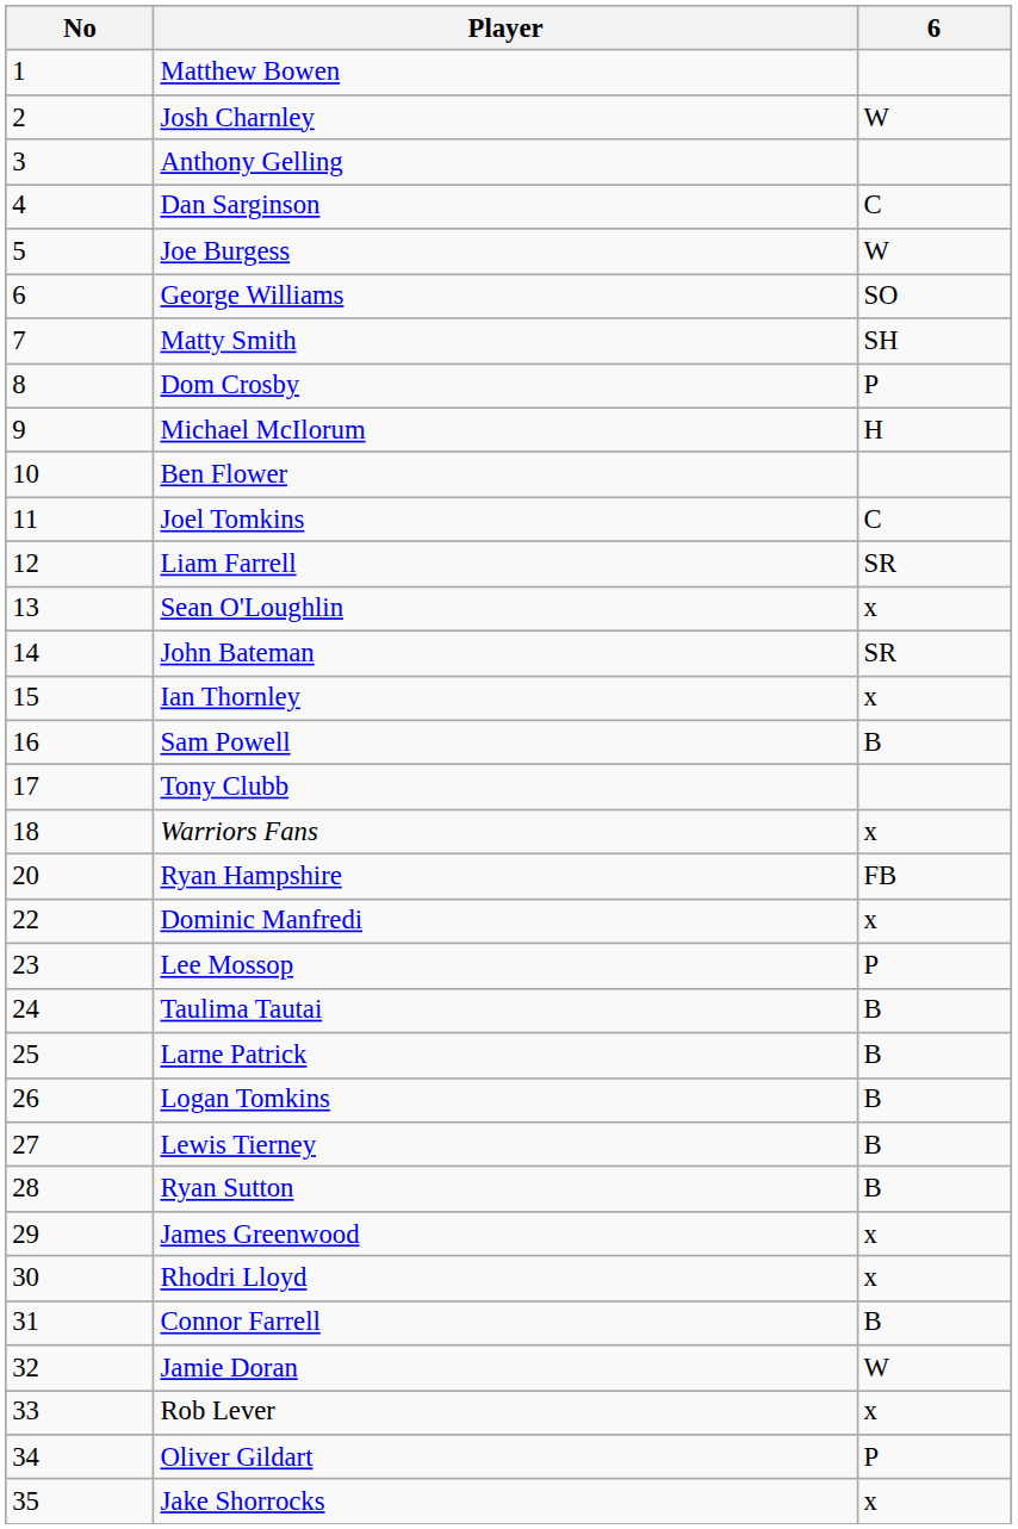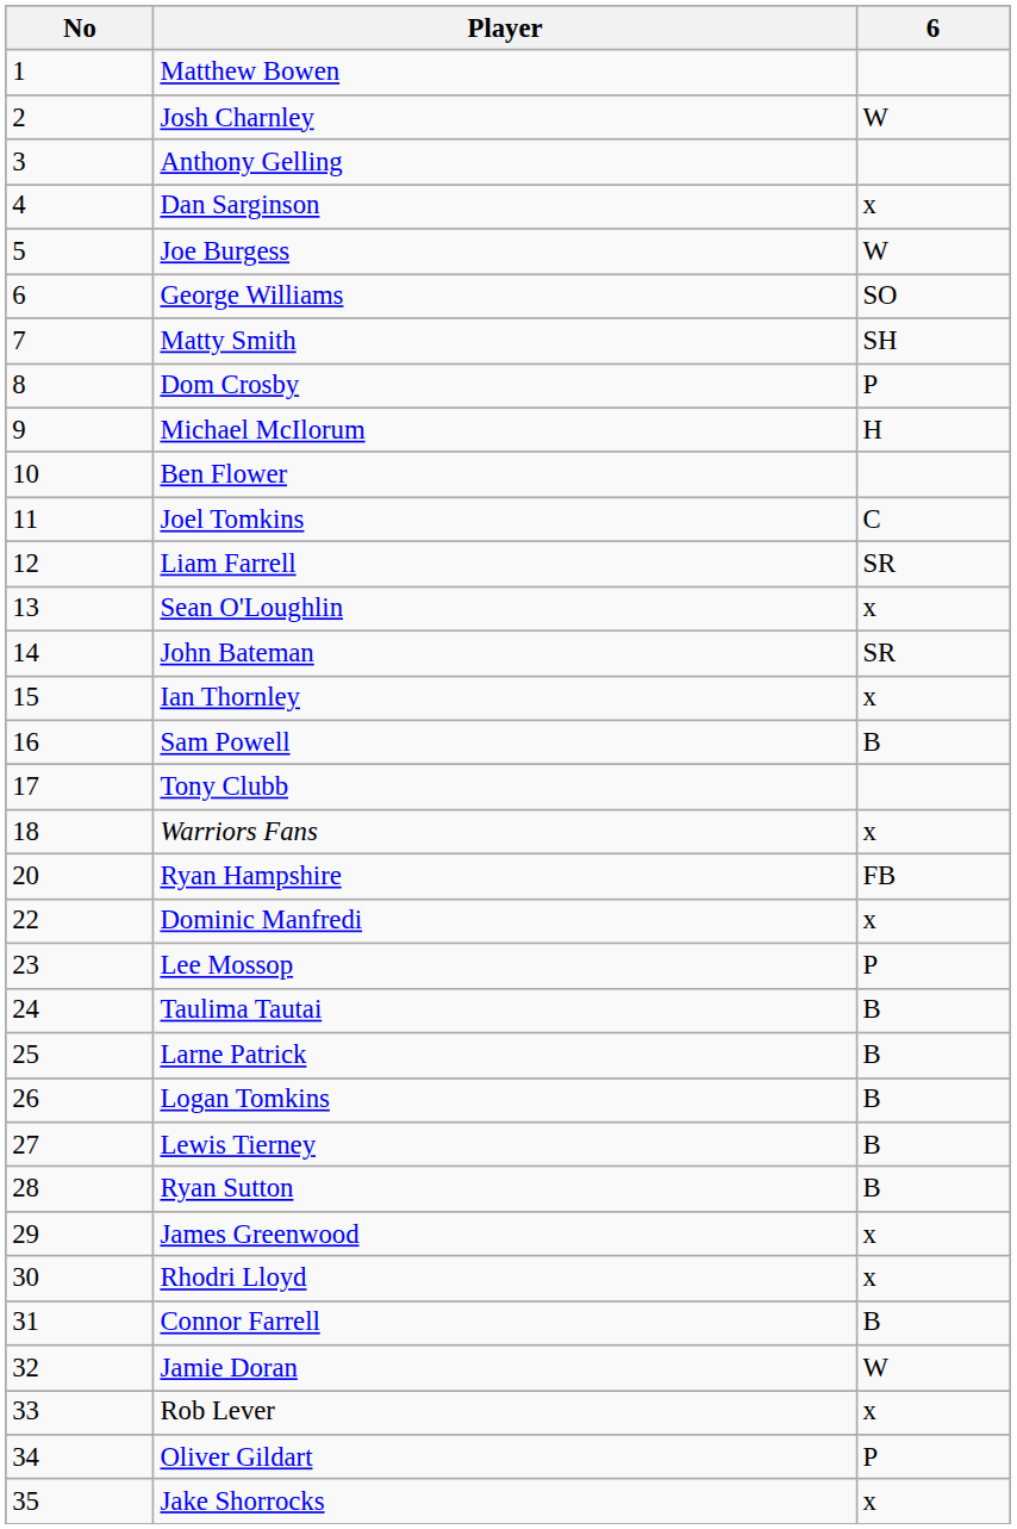 <table class="wikitable" style="font-size:85%;" width="40%">
 <tr>
 <th>No</th>
 <th>Player</th>
 <th>6</th>
 </tr>
 <tr>
 <td>1</td>
 <td><a href='#'>Matthew Bowen</a></td>
 <td></td>
 </tr>
 <tr>
 <td>2</td>
 <td><a href='#'>Josh Charnley</a></td>
 <td>W</td>
 </tr>
 <tr>
 <td>3</td>
 <td><a href='#'>Anthony Gelling</a></td>
 <td></td>
 </tr>
 <tr>
 <td>4</td>
 <td><a href='#'>Dan Sarginson</a></td>
-<td>C</td>
+<td>x</td>
 </tr>
 <tr>
 <td>5</td>
 <td><a href='#'>Joe Burgess</a></td>
 <td>W</td>
 </tr>
 <tr>
 <td>6</td>
 <td><a href='#'>George Williams</a></td>
 <td>SO</td>
 </tr>
 <tr>
 <td>7</td>
 <td><a href='#'>Matty Smith</a></td>
 <td>SH</td>
 </tr>
 <tr>
 <td>8</td>
 <td><a href='#'>Dom Crosby</a></td>
 <td>P</td>
 </tr>
 <tr>
 <td>9</td>
 <td><a href='#'>Michael McIlorum</a></td>
 <td>H</td>
 </tr>
 <tr>
 <td>10</td>
 <td><a href='#'>Ben Flower</a></td>
 <td></td>
 </tr>
 <tr>
 <td>11</td>
 <td><a href='#'>Joel Tomkins</a></td>
 <td>C</td>
 </tr>
 <tr>
 <td>12</td>
 <td><a href='#'>Liam Farrell</a></td>
 <td>SR</td>
 </tr>
 <tr>
 <td>13</td>
 <td><a href='#'>Sean O'Loughlin</a></td>
 <td>x</td>
 </tr>
 <tr>
 <td>14</td>
 <td><a href='#'>John Bateman</a></td>
 <td>SR</td>
 </tr>
 <tr>
 <td>15</td>
 <td><a href='#'>Ian Thornley</a></td>
 <td>x</td>
 </tr>
 <tr>
 <td>16</td>
 <td><a href='#'>Sam Powell</a></td>
 <td>B</td>
 </tr>
 <tr>
 <td>17</td>
 <td><a href='#'>Tony Clubb</a></td>
 <td></td>
 </tr>
 <tr>
 <td>18</td>
 <td><em>Warriors Fans</em></td>
 <td>x</td>
 </tr>
 <tr>
 <td>20</td>
 <td><a href='#'>Ryan Hampshire</a></td>
 <td>FB</td>
 </tr>
 <tr>
 <td>22</td>
 <td><a href='#'>Dominic Manfredi</a></td>
 <td>x</td>
 </tr>
 <tr>
 <td>23</td>
 <td><a href='#'>Lee Mossop</a></td>
 <td>P</td>
 </tr>
 <tr>
 <td>24</td>
 <td><a href='#'>Taulima Tautai</a></td>
 <td>B</td>
 </tr>
 <tr>
 <td>25</td>
 <td><a href='#'>Larne Patrick</a></td>
 <td>B</td>
 </tr>
 <tr>
 <td>26</td>
 <td><a href='#'>Logan Tomkins</a></td>
 <td>B</td>
 </tr>
 <tr>
 <td>27</td>
 <td><a href='#'>Lewis Tierney</a></td>
 <td>B</td>
 </tr>
 <tr>
 <td>28</td>
 <td><a href='#'>Ryan Sutton</a></td>
 <td>B</td>
 </tr>
 <tr>
 <td>29</td>
 <td><a href='#'>James Greenwood</a></td>
 <td>x</td>
 </tr>
 <tr>
 <td>30</td>
 <td><a href='#'>Rhodri Lloyd</a></td>
 <td>x</td>
 </tr>
 <tr>
 <td>31</td>
 <td><a href='#'>Connor Farrell</a></td>
 <td>B</td>
 </tr>
 <tr>
 <td>32</td>
 <td><a href='#'>Jamie Doran</a></td>
 <td>W</td>
 </tr>
 <tr>
 <td>33</td>
 <td>Rob Lever</td>
 <td>x</td>
 </tr>
 <tr>
 <td>34</td>
 <td><a href='#'>Oliver Gildart</a></td>
 <td>P</td>
 </tr>
 <tr>
 <td>35</td>
 <td><a href='#'>Jake Shorrocks</a></td>
 <td>x</td>
 </tr>
 <tr>
 </tr>
 </table>
